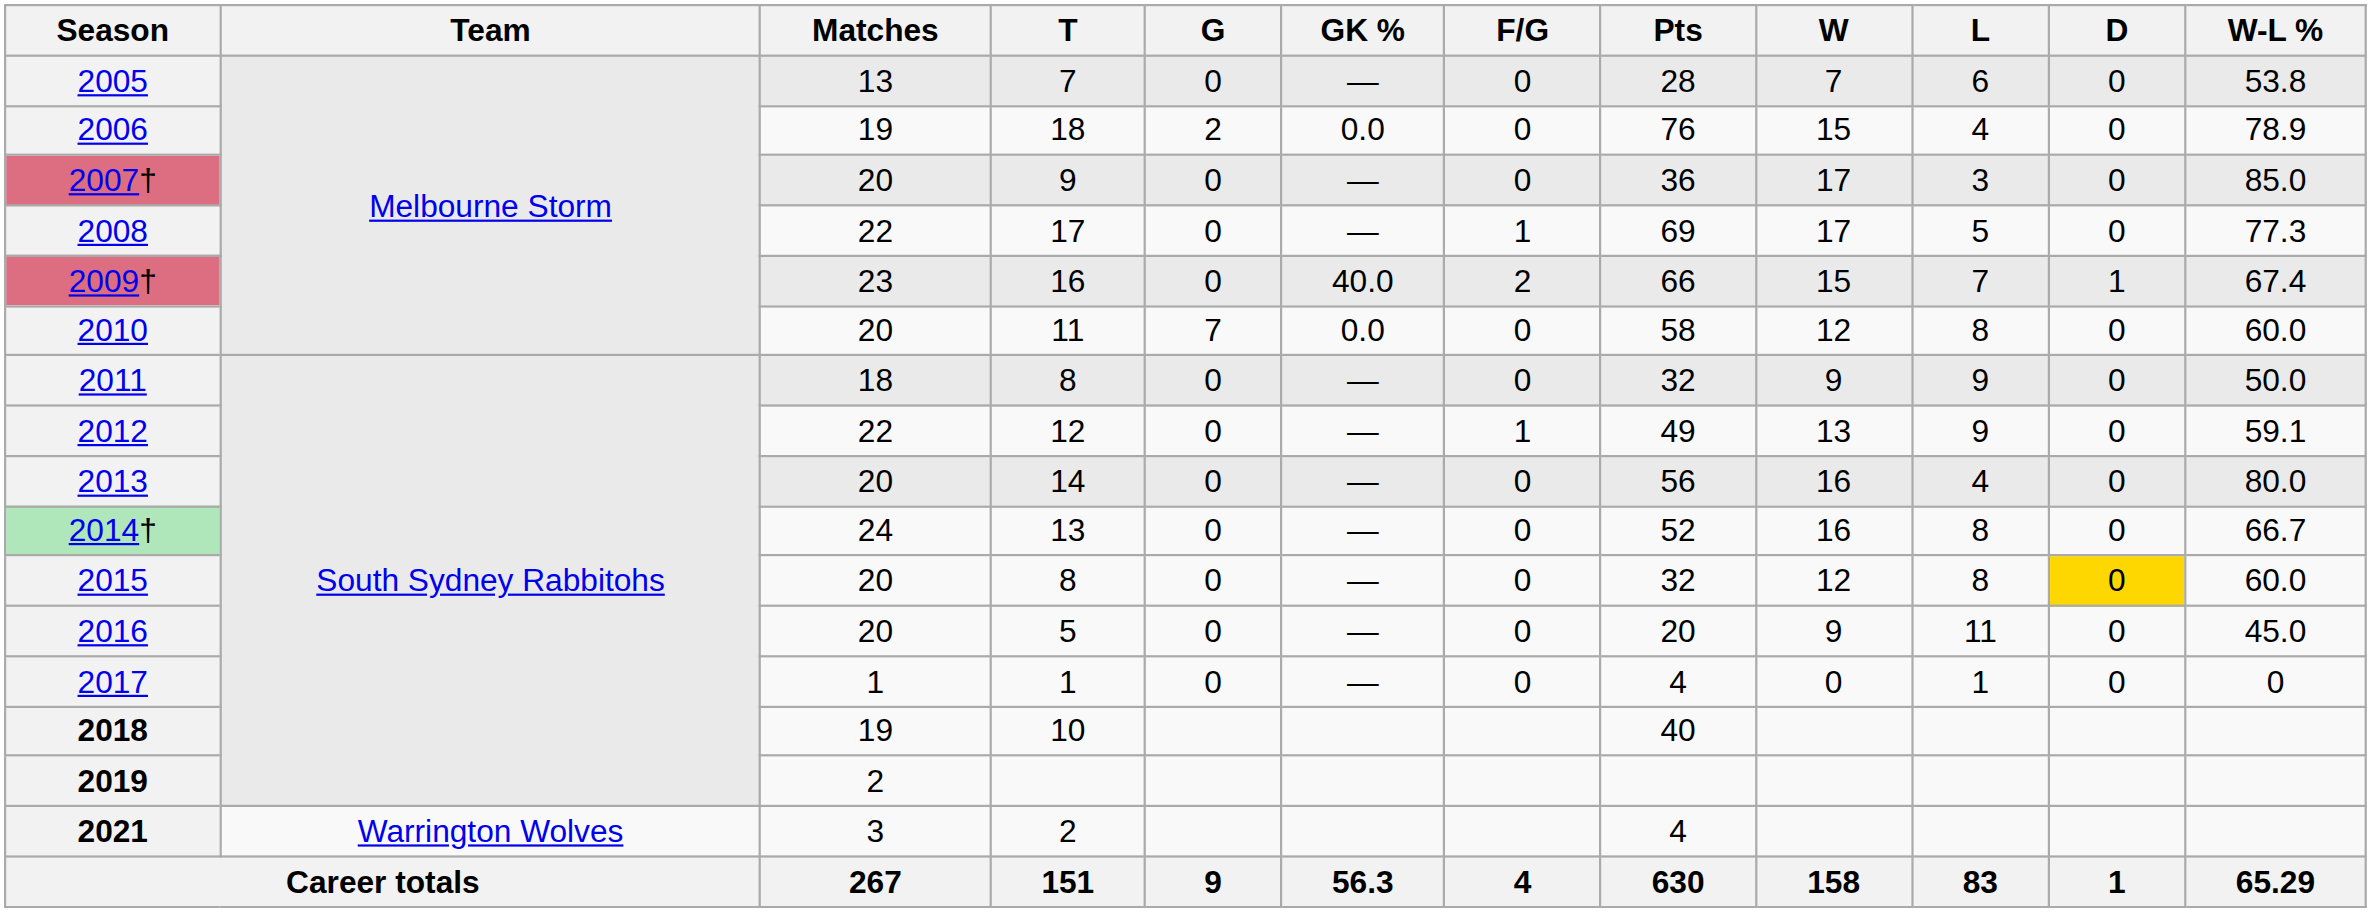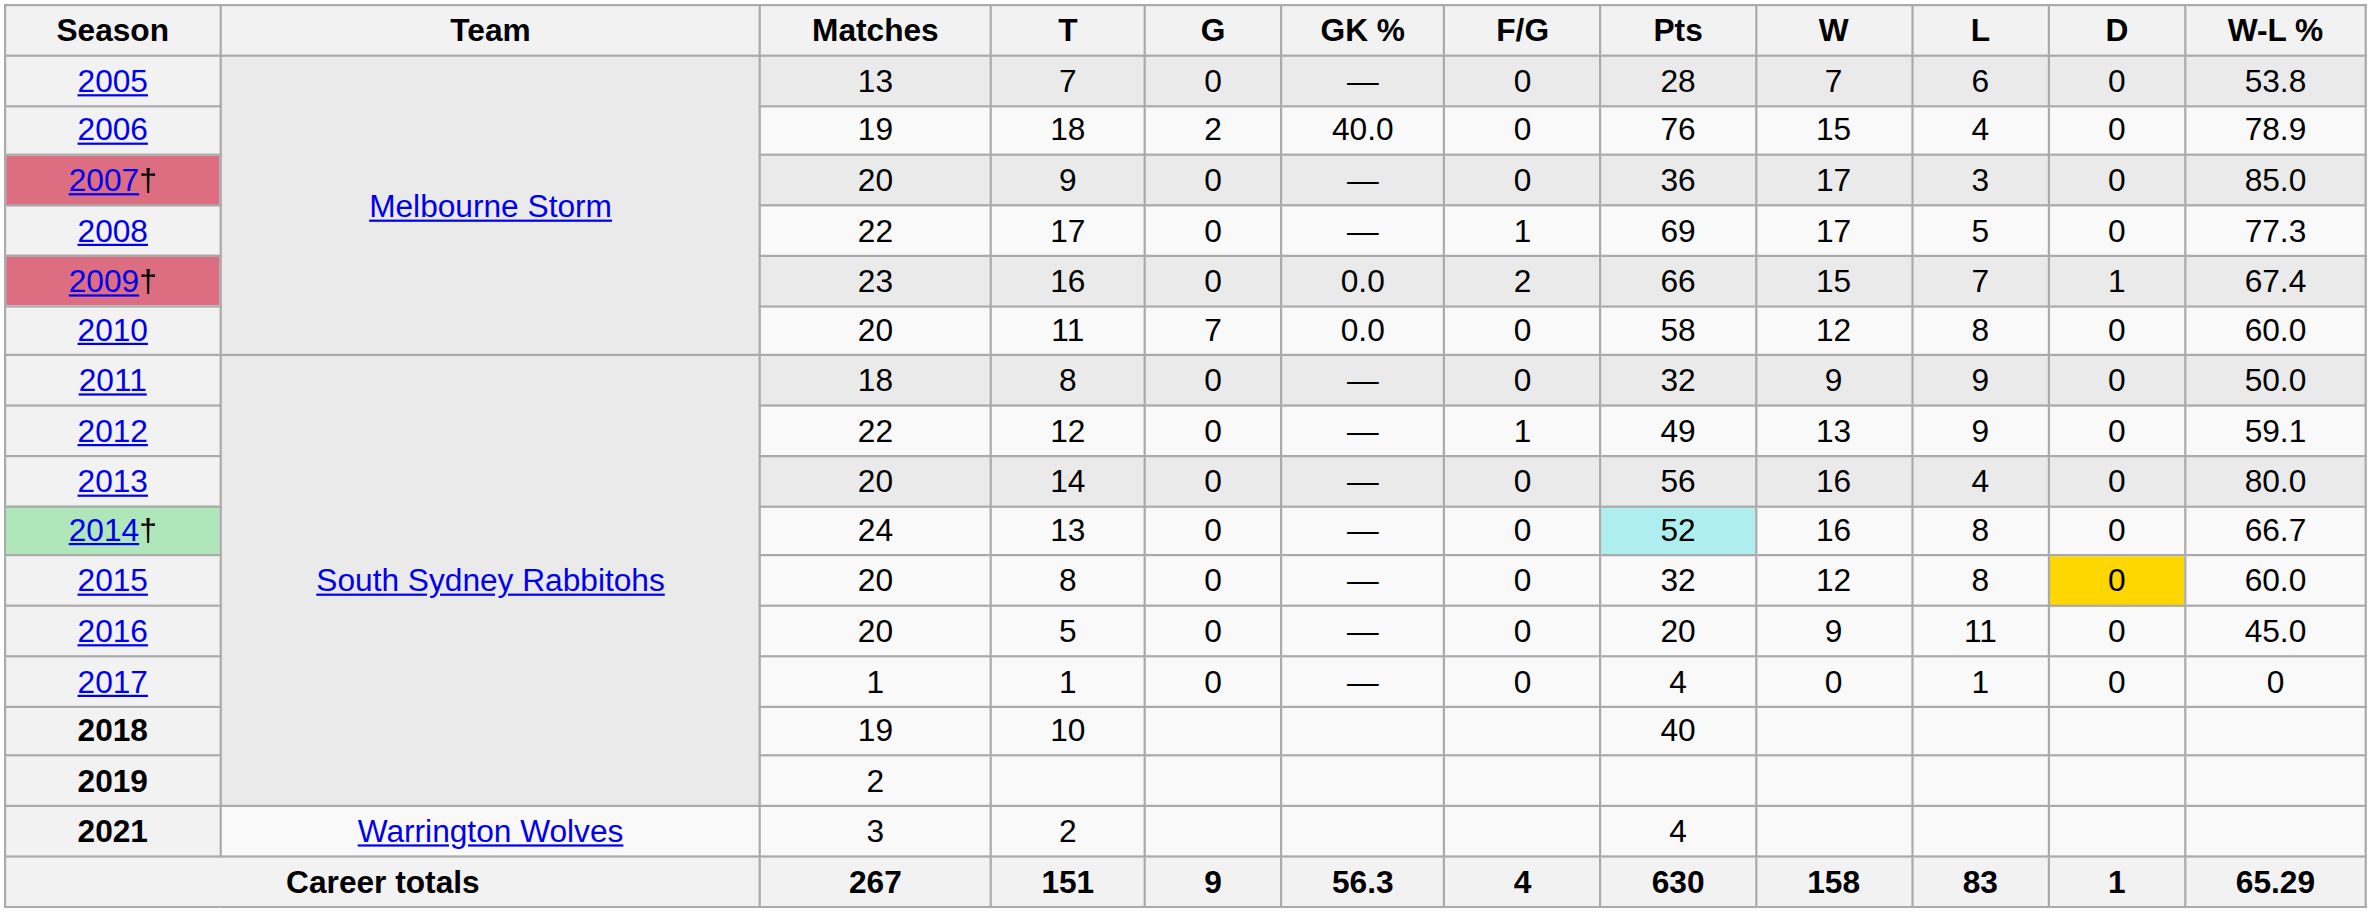 <table class="wikitable sortable"  style="font-size:90%; text-align:center; width:85%;">
 <tr>
 <th width=2%>Season</th>
 <th width=8%>Team</th>
 <th width=2%>Matches</th>
 <th width=2%>T</th>
 <th width=2%>G</th>
 <th width=2%>GK %</th>
 <th width=2%>F/G</th>
 <th width=2%>Pts</th>
 <th width=2%>W</th>
 <th width=2%>L</th>
 <th width=2%>D</th>
 <th width=2%>W-L %</th>
 </tr>
 <tr style="background:#eaeaea;">
 <th scope="row" style="text-align:center; font-weight:normal"><a href='#'>2005</a></th>
 <td rowspan="6" style="text-align:center;"> <a href='#'>Melbourne Storm</a></td>
 <td>13</td>
 <td>7</td>
 <td>0</td>
 <td>—</td>
 <td>0</td>
 <td>28</td>
 <td>7</td>
 <td>6</td>
 <td>0</td>
 <td>53.8</td>
 </tr>
 <tr>
 <th scope="row" style="text-align:center; font-weight:normal"><a href='#'>2006</a></th>
 <td>19</td>
 <td>18</td>
 <td>2</td>
-<td>0.0</td>
+<td>40.0</td>
 <td>0</td>
 <td>76</td>
 <td>15</td>
 <td>4</td>
 <td>0</td>
 <td>78.9</td>
 </tr>
 <tr style="background:#eaeaea;">
 <th scope="row" style="text-align:center;background:#DD6E81; font-weight:normal"><a href='#'>2007</a>†</th>
 <td>20</td>
 <td>9</td>
 <td>0</td>
 <td>—</td>
 <td>0</td>
 <td>36</td>
 <td>17</td>
 <td>3</td>
 <td>0</td>
 <td>85.0</td>
 </tr>
 <tr>
 <th scope="row" style="text-align:center; font-weight:normal"><a href='#'>2008</a></th>
 <td>22</td>
 <td>17</td>
 <td>0</td>
 <td>—</td>
 <td>1</td>
 <td>69</td>
 <td>17</td>
 <td>5</td>
 <td>0</td>
 <td>77.3</td>
 </tr>
 <tr style="background:#eaeaea;">
 <th scope="row" style="text-align:center;background:#DD6E81; font-weight:normal"><a href='#'>2009</a>†</th>
 <td>23</td>
 <td>16</td>
 <td>0</td>
-<td>40.0</td>
+<td>0.0</td>
 <td>2</td>
 <td>66</td>
 <td>15</td>
 <td>7</td>
 <td>1</td>
 <td>67.4</td>
 </tr>
 <tr>
 <th scope="row" style="text-align:center; font-weight:normal"><a href='#'>2010</a></th>
 <td>20</td>
 <td>11</td>
 <td>7</td>
 <td>0.0</td>
 <td>0</td>
 <td>58</td>
 <td>12</td>
 <td>8</td>
 <td>0</td>
 <td>60.0</td>
 </tr>
 <tr style="background:#eaeaea;">
 <th scope="row" style="text-align:center; font-weight:normal"><a href='#'>2011</a></th>
 <td rowspan="9" style="text-align:center;"> <a href='#'>South Sydney Rabbitohs</a></td>
 <td>18</td>
 <td>8</td>
 <td>0</td>
 <td>—</td>
 <td>0</td>
 <td>32</td>
 <td>9</td>
 <td>9</td>
 <td>0</td>
 <td>50.0</td>
 </tr>
 <tr>
 <th scope="row" style="text-align:center; font-weight:normal"><a href='#'>2012</a></th>
 <td>22</td>
 <td>12</td>
 <td>0</td>
 <td>—</td>
 <td>1</td>
 <td>49</td>
 <td>13</td>
 <td>9</td>
 <td>0</td>
 <td>59.1</td>
 </tr>
 <tr style="background:#eaeaea;">
 <th scope="row" style="text-align:center; font-weight:normal"><a href='#'>2013</a></th>
 <td>20</td>
 <td>14</td>
 <td>0</td>
 <td>—</td>
 <td>0</td>
 <td>56</td>
 <td>16</td>
 <td>4</td>
 <td>0</td>
 <td>80.0</td>
 </tr>
 <tr>
 <th scope="row" style="text-align:center; background:#afe6ba; font-weight:normal"><a href='#'>2014</a>†</th>
 <td>24</td>
 <td>13</td>
 <td>0</td>
 <td>—</td>
 <td>0</td>
-<td>52</td>
+<td style="background: paleturquoise;">52</td>
 <td>16</td>
 <td>8</td>
 <td>0</td>
 <td>66.7</td>
 </tr>
 <tr>
 <th scope="row" style="text-align:center; font-weight:normal"><a href='#'>2015</a></th>
 <td>20</td>
 <td>8</td>
 <td>0</td>
 <td>—</td>
 <td>0</td>
 <td>32</td>
 <td>12</td>
 <td>8</td>
 <td style="background: gold;">0</td>
 <td>60.0</td>
 </tr>
 <tr>
 <th scope="row" style="text-align:center; font-weight:normal"><a href='#'>2016</a></th>
 <td>20</td>
 <td>5</td>
 <td>0</td>
 <td>—</td>
 <td>0</td>
 <td>20</td>
 <td>9</td>
 <td>11</td>
 <td>0</td>
 <td>45.0</td>
 </tr>
 <tr>
 <th scope="row" style="text-align:center; font-weight:normal"><a href='#'>2017</a></th>
 <td>1</td>
 <td>1</td>
 <td>0</td>
 <td>—</td>
 <td>0</td>
 <td>4</td>
 <td>0</td>
 <td>1</td>
 <td>0</td>
 <td>0</td>
 </tr>
 <tr>
 <th>2018</th>
 <td>19</td>
 <td>10</td>
 <td></td>
 <td></td>
 <td></td>
 <td>40</td>
 <td></td>
 <td></td>
 <td></td>
 <td></td>
 </tr>
 <tr>
 <th>2019</th>
 <td>2</td>
 <td></td>
 <td></td>
 <td></td>
 <td></td>
 <td></td>
 <td></td>
 <td></td>
 <td></td>
 <td></td>
 </tr>
 <tr>
 <th>2021</th>
 <td> <a href='#'>Warrington Wolves</a></td>
 <td>3</td>
 <td>2</td>
 <td></td>
 <td></td>
 <td></td>
 <td>4</td>
 <td></td>
 <td></td>
 <td></td>
 <td></td>
 </tr>
 <tr class="sortbottom">
 <th colspan="2">Career totals</th>
 <th>267</th>
 <th>151</th>
 <th>9</th>
 <th>56.3</th>
 <th>4</th>
 <th>630</th>
 <th>158</th>
 <th>83</th>
 <th>1</th>
 <th>65.29</th>
 </tr>
 </table>
